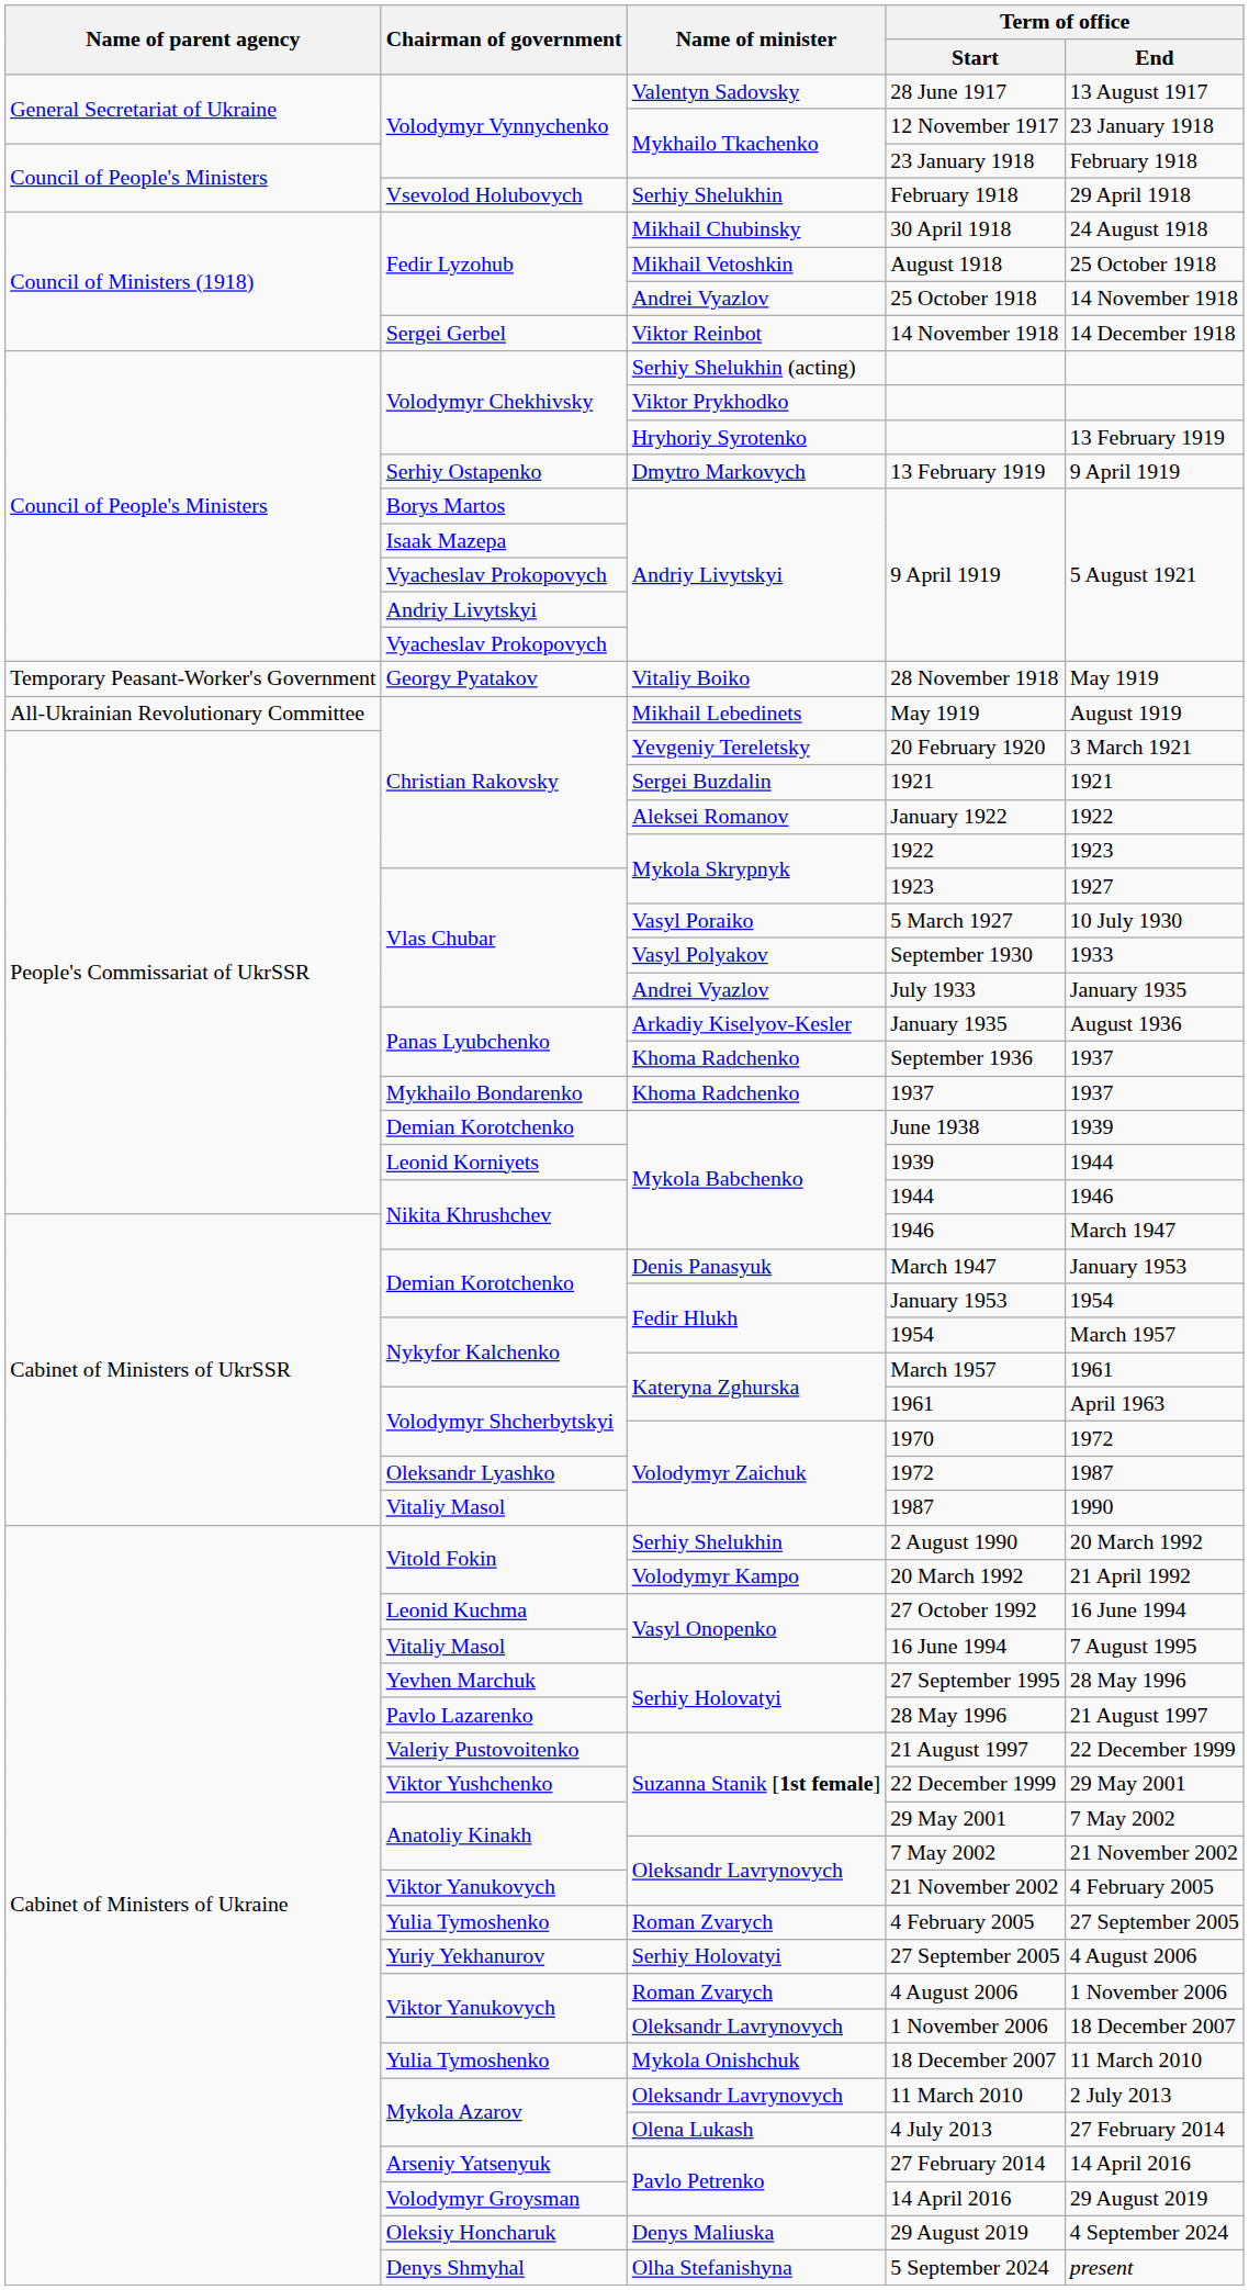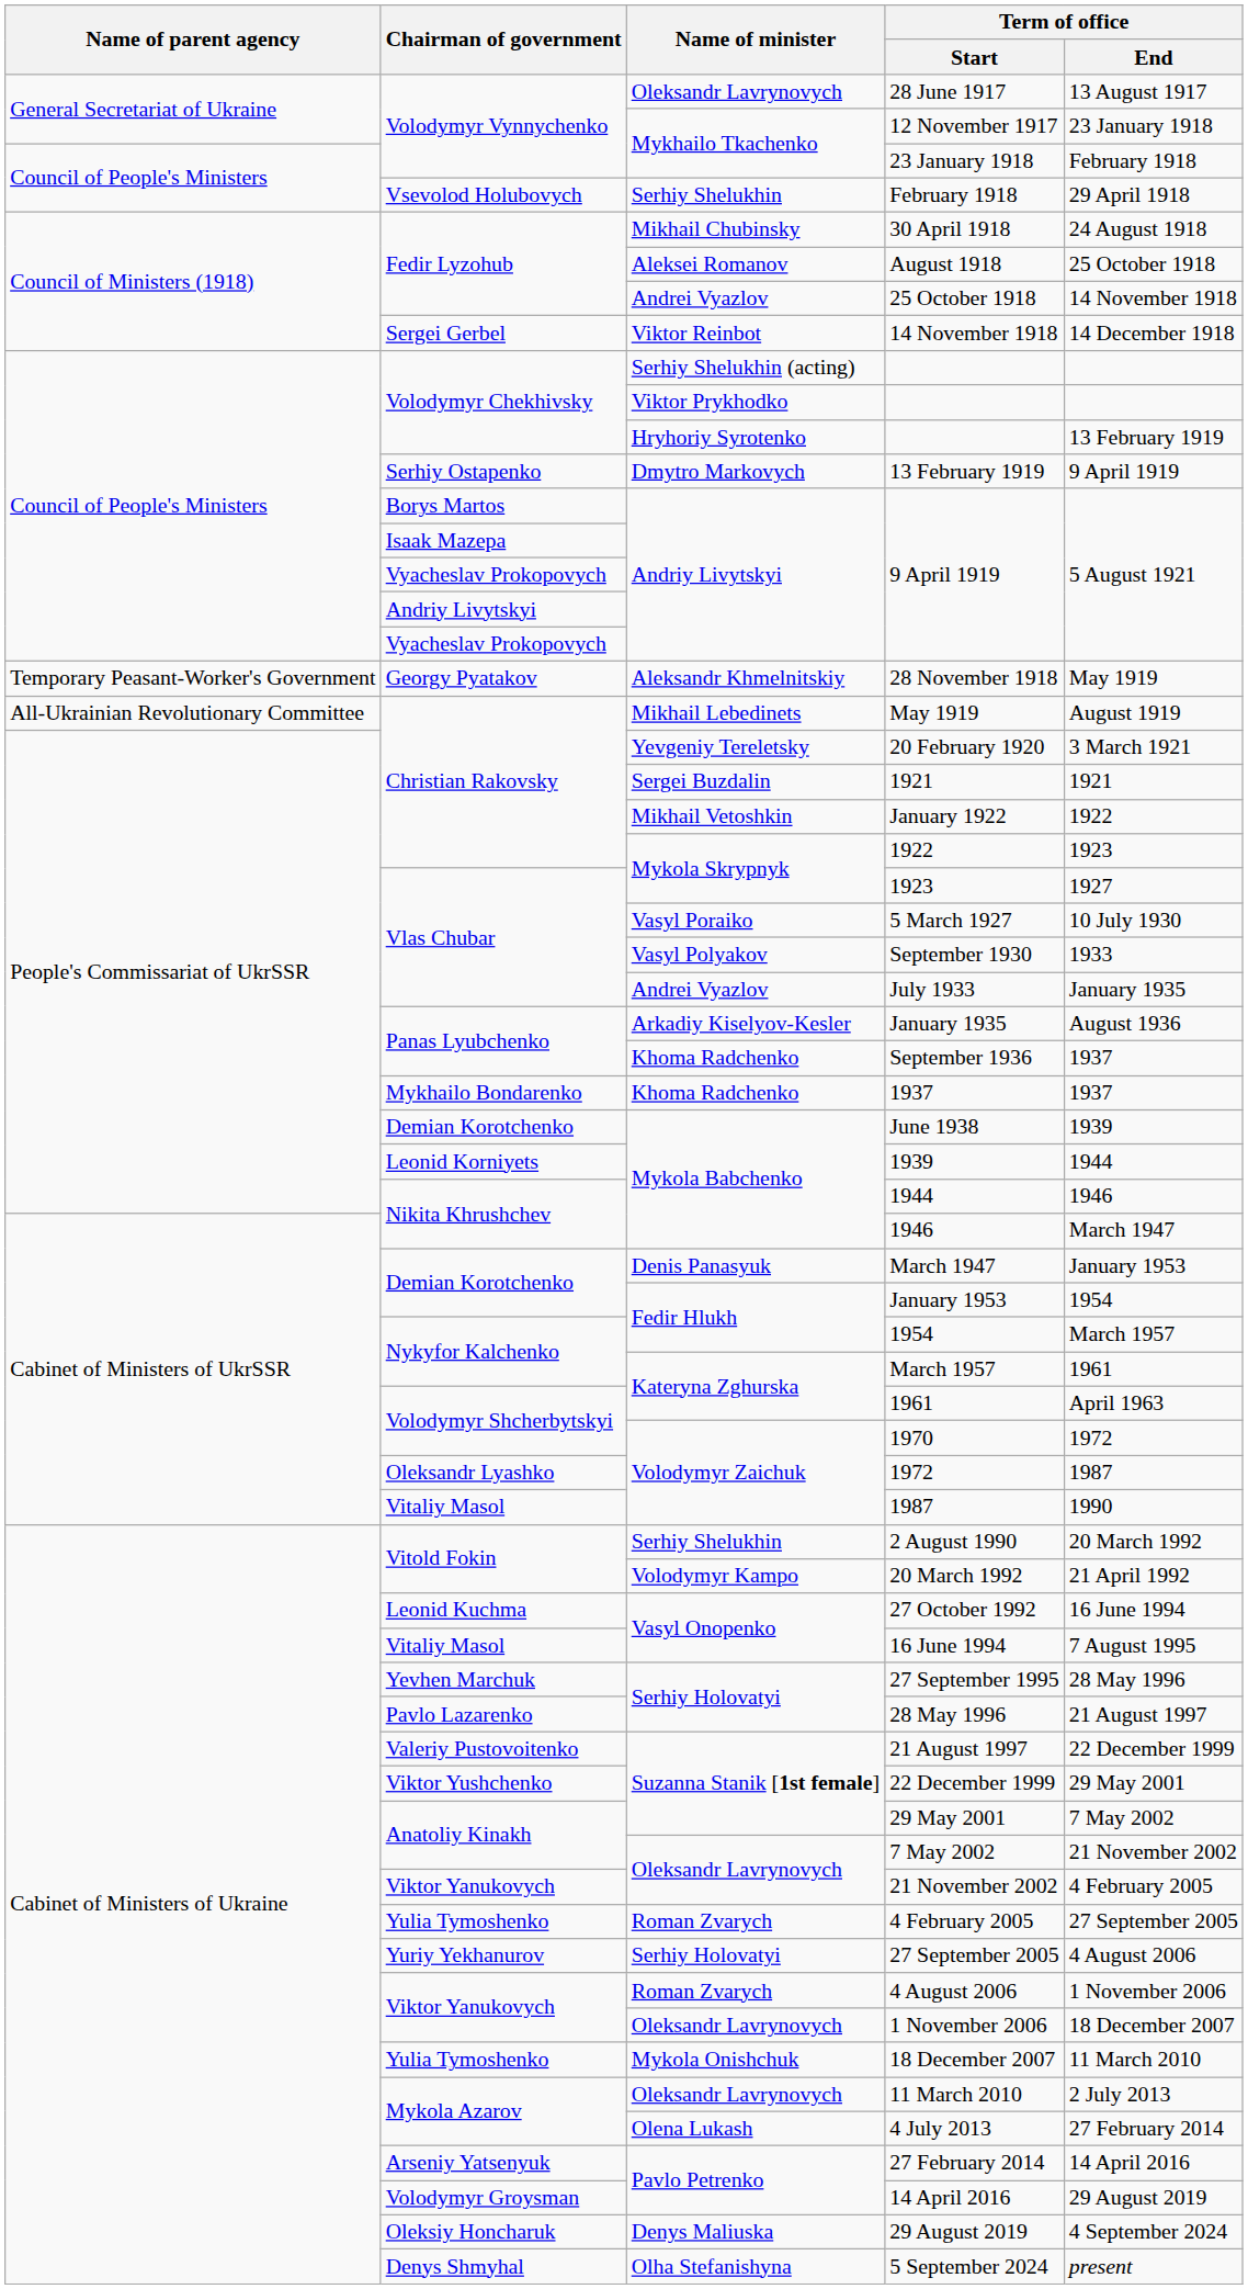 <table class="wikitable">
 <tr>
 <th rowspan="2">Name of parent agency</th>
 <th rowspan="2">Chairman of government</th>
 <th rowspan="2">Name of minister</th>
 <th colspan="2">Term of office</th>
 </tr>
 <tr>
 <th>Start</th>
 <th>End</th>
 </tr>
 <tr>
 <td rowspan="2"><a href='#'>General Secretariat of Ukraine</a></td>
 <td rowspan="3"><a href='#'>Volodymyr Vynnychenko</a></td>
-<td><a href='#'>Valentyn Sadovsky</a></td>
+<td><a href='#'>Oleksandr Lavrynovych</a></td>
 <td>28 June 1917</td>
 <td>13 August 1917</td>
 </tr>
 <tr>
 <td rowspan="2"><a href='#'>Mykhailo Tkachenko</a></td>
 <td>12 November 1917</td>
 <td>23 January 1918</td>
 </tr>
 <tr>
 <td rowspan="2"><a href='#'>Council of People's Ministers</a></td>
 <td>23 January 1918</td>
 <td>February 1918</td>
 </tr>
 <tr>
 <td><a href='#'>Vsevolod Holubovych</a></td>
 <td><a href='#'>Serhiy Shelukhin</a></td>
 <td>February 1918</td>
 <td>29 April 1918</td>
 </tr>
 <tr>
 <td rowspan="4"><a href='#'>Council of Ministers (1918)</a></td>
 <td rowspan="3"><a href='#'>Fedir Lyzohub</a></td>
 <td><a href='#'>Mikhail Chubinsky</a></td>
 <td>30 April 1918</td>
 <td>24 August 1918</td>
 </tr>
 <tr>
-<td><a href='#'>Mikhail Vetoshkin</a></td>
+<td><a href='#'>Aleksei Romanov</a></td>
 <td>August 1918</td>
 <td>25 October 1918</td>
 </tr>
 <tr>
 <td><a href='#'>Andrei Vyazlov</a></td>
 <td>25 October 1918</td>
 <td>14 November 1918</td>
 </tr>
 <tr>
 <td><a href='#'>Sergei Gerbel</a></td>
 <td><a href='#'>Viktor Reinbot</a></td>
 <td>14 November 1918</td>
 <td>14 December 1918</td>
 </tr>
 <tr>
 <td rowspan="9"><a href='#'>Council of People's Ministers</a></td>
 <td rowspan="3"><a href='#'>Volodymyr Chekhivsky</a></td>
 <td><a href='#'>Serhiy Shelukhin</a> (acting)</td>
 <td></td>
 <td></td>
 </tr>
 <tr>
 <td><a href='#'>Viktor Prykhodko</a></td>
 <td></td>
 <td></td>
 </tr>
 <tr>
 <td><a href='#'>Hryhoriy Syrotenko</a></td>
 <td></td>
 <td>13 February 1919</td>
 </tr>
 <tr>
 <td><a href='#'>Serhiy Ostapenko</a></td>
 <td><a href='#'>Dmytro Markovych</a></td>
 <td>13 February 1919</td>
 <td>9 April 1919</td>
 </tr>
 <tr>
 <td><a href='#'>Borys Martos</a></td>
 <td rowspan="5"><a href='#'>Andriy Livytskyi</a></td>
 <td rowspan="5">9 April 1919</td>
 <td rowspan="5">5 August 1921</td>
 </tr>
 <tr>
 <td><a href='#'>Isaak Mazepa</a></td>
 </tr>
 <tr>
 <td><a href='#'>Vyacheslav Prokopovych</a></td>
 </tr>
 <tr>
 <td><a href='#'>Andriy Livytskyi</a></td>
 </tr>
 <tr>
 <td><a href='#'>Vyacheslav Prokopovych</a></td>
 </tr>
 <tr>
 <td>Temporary Peasant-Worker's Government</td>
 <td><a href='#'>Georgy Pyatakov</a></td>
-<td><a href='#'>Vitaliy Boiko</a></td>
+<td><a href='#'>Aleksandr Khmelnitskiy</a></td>
 <td>28 November 1918</td>
 <td>May 1919</td>
 </tr>
 <tr>
 <td>All-Ukrainian Revolutionary Committee</td>
 <td rowspan="5"><a href='#'>Christian Rakovsky</a></td>
 <td><a href='#'>Mikhail Lebedinets</a></td>
 <td>May 1919</td>
 <td>August 1919</td>
 </tr>
 <tr>
 <td rowspan="14">People's Commissariat of UkrSSR</td>
 <td><a href='#'>Yevgeniy Tereletsky</a></td>
 <td>20 February 1920</td>
 <td>3 March 1921</td>
 </tr>
 <tr>
 <td><a href='#'>Sergei Buzdalin</a></td>
 <td>1921</td>
 <td>1921</td>
 </tr>
 <tr>
-<td><a href='#'>Aleksei Romanov</a></td>
+<td><a href='#'>Mikhail Vetoshkin</a></td>
 <td>January 1922</td>
 <td>1922</td>
 </tr>
 <tr>
 <td rowspan="2"><a href='#'>Mykola Skrypnyk</a></td>
 <td>1922</td>
 <td>1923</td>
 </tr>
 <tr>
 <td rowspan="4"><a href='#'>Vlas Chubar</a></td>
 <td>1923</td>
 <td>1927</td>
 </tr>
 <tr>
 <td><a href='#'>Vasyl Poraiko</a></td>
 <td>5 March 1927</td>
 <td>10 July 1930</td>
 </tr>
 <tr>
 <td><a href='#'>Vasyl Polyakov</a></td>
 <td>September 1930</td>
 <td>1933</td>
 </tr>
 <tr>
 <td><a href='#'>Andrei Vyazlov</a></td>
 <td>July 1933</td>
 <td>January 1935</td>
 </tr>
 <tr>
 <td rowspan="2"><a href='#'>Panas Lyubchenko</a></td>
 <td><a href='#'>Arkadiy Kiselyov-Kesler</a></td>
 <td>January 1935</td>
 <td>August 1936</td>
 </tr>
 <tr>
 <td><a href='#'>Khoma Radchenko</a></td>
 <td>September 1936</td>
 <td>1937</td>
 </tr>
 <tr>
 <td><a href='#'>Mykhailo Bondarenko</a></td>
 <td><a href='#'>Khoma Radchenko</a></td>
 <td>1937</td>
 <td>1937</td>
 </tr>
 <tr>
 <td><a href='#'>Demian Korotchenko</a></td>
 <td rowspan="4"><a href='#'>Mykola Babchenko</a></td>
 <td>June 1938</td>
 <td>1939</td>
 </tr>
 <tr>
 <td><a href='#'>Leonid Korniyets</a></td>
 <td>1939</td>
 <td>1944</td>
 </tr>
 <tr>
 <td rowspan="2"><a href='#'>Nikita Khrushchev</a></td>
 <td>1944</td>
 <td>1946</td>
 </tr>
 <tr>
 <td rowspan="9">Cabinet of Ministers of UkrSSR</td>
 <td>1946</td>
 <td>March 1947</td>
 </tr>
 <tr>
 <td rowspan="2"><a href='#'>Demian Korotchenko</a></td>
 <td><a href='#'>Denis Panasyuk</a></td>
 <td>March 1947</td>
 <td>January 1953</td>
 </tr>
 <tr>
 <td rowspan="2"><a href='#'>Fedir Hlukh</a></td>
 <td>January 1953</td>
 <td>1954</td>
 </tr>
 <tr>
 <td rowspan="2"><a href='#'>Nykyfor Kalchenko</a></td>
 <td>1954</td>
 <td>March 1957</td>
 </tr>
 <tr>
 <td rowspan="2"><a href='#'>Kateryna Zghurska</a></td>
 <td>March 1957</td>
 <td>1961</td>
 </tr>
 <tr>
 <td rowspan="2"><a href='#'>Volodymyr Shcherbytskyi</a></td>
 <td>1961</td>
 <td>April 1963</td>
 </tr>
 <tr>
 <td rowspan="3"><a href='#'>Volodymyr Zaichuk</a></td>
 <td>1970</td>
 <td>1972</td>
 </tr>
 <tr>
 <td><a href='#'>Oleksandr Lyashko</a></td>
 <td>1972</td>
 <td>1987</td>
 </tr>
 <tr>
 <td><a href='#'>Vitaliy Masol</a></td>
 <td>1987</td>
 <td>1990</td>
 </tr>
 <tr>
 <td rowspan="22">Cabinet of Ministers of Ukraine</td>
 <td rowspan="2"><a href='#'>Vitold Fokin</a></td>
 <td><a href='#'>Serhiy Shelukhin</a></td>
 <td>2 August 1990</td>
 <td>20 March 1992</td>
 </tr>
 <tr>
 <td><a href='#'>Volodymyr Kampo</a></td>
 <td>20 March 1992</td>
 <td>21 April 1992</td>
 </tr>
 <tr>
 <td><a href='#'>Leonid Kuchma</a></td>
 <td rowspan="2"><a href='#'>Vasyl Onopenko</a></td>
 <td>27 October 1992</td>
 <td>16 June 1994</td>
 </tr>
 <tr>
 <td><a href='#'>Vitaliy Masol</a></td>
 <td>16 June 1994</td>
 <td>7 August 1995</td>
 </tr>
 <tr>
 <td><a href='#'>Yevhen Marchuk</a></td>
 <td rowspan="2"><a href='#'>Serhiy Holovatyi</a></td>
 <td>27 September 1995</td>
 <td>28 May 1996</td>
 </tr>
 <tr>
 <td><a href='#'>Pavlo Lazarenko</a></td>
 <td>28 May 1996</td>
 <td>21 August 1997</td>
 </tr>
 <tr>
 <td><a href='#'>Valeriy Pustovoitenko</a></td>
 <td rowspan="3"><a href='#'>Suzanna Stanik</a> [<strong>1st female</strong>]</td>
 <td>21 August 1997</td>
 <td>22 December 1999</td>
 </tr>
 <tr>
 <td><a href='#'>Viktor Yushchenko</a></td>
 <td>22 December 1999</td>
 <td>29 May 2001</td>
 </tr>
 <tr>
 <td rowspan="2"><a href='#'>Anatoliy Kinakh</a></td>
 <td>29 May 2001</td>
 <td>7 May 2002</td>
 </tr>
 <tr>
 <td rowspan="2"><a href='#'>Oleksandr Lavrynovych</a></td>
 <td>7 May 2002</td>
 <td>21 November 2002</td>
 </tr>
 <tr>
 <td><a href='#'>Viktor Yanukovych</a></td>
 <td>21 November 2002</td>
 <td>4 February 2005</td>
 </tr>
 <tr>
 <td><a href='#'>Yulia Tymoshenko</a></td>
 <td><a href='#'>Roman Zvarych</a></td>
 <td>4 February 2005</td>
 <td>27 September 2005</td>
 </tr>
 <tr>
 <td><a href='#'>Yuriy Yekhanurov</a></td>
 <td><a href='#'>Serhiy Holovatyi</a></td>
 <td>27 September 2005</td>
 <td>4 August 2006</td>
 </tr>
 <tr>
 <td rowspan="2"><a href='#'>Viktor Yanukovych</a></td>
 <td><a href='#'>Roman Zvarych</a></td>
 <td>4 August 2006</td>
 <td>1 November 2006</td>
 </tr>
 <tr>
 <td><a href='#'>Oleksandr Lavrynovych</a></td>
 <td>1 November 2006</td>
 <td>18 December 2007</td>
 </tr>
 <tr>
 <td><a href='#'>Yulia Tymoshenko</a></td>
 <td><a href='#'>Mykola Onishchuk</a></td>
 <td>18 December 2007</td>
 <td>11 March 2010</td>
 </tr>
 <tr>
 <td rowspan="2"><a href='#'>Mykola Azarov</a></td>
 <td><a href='#'>Oleksandr Lavrynovych</a></td>
 <td>11 March 2010</td>
 <td>2 July 2013</td>
 </tr>
 <tr>
 <td><a href='#'>Olena Lukash</a></td>
 <td>4 July 2013</td>
 <td>27 February 2014</td>
 </tr>
 <tr>
 <td><a href='#'>Arseniy Yatsenyuk</a></td>
 <td rowspan="2"><a href='#'>Pavlo Petrenko</a></td>
 <td>27 February 2014</td>
 <td>14 April 2016</td>
 </tr>
 <tr>
 <td><a href='#'>Volodymyr Groysman</a></td>
 <td>14 April 2016</td>
 <td>29 August 2019</td>
 </tr>
 <tr>
 <td><a href='#'>Oleksiy Honcharuk</a></td>
 <td><a href='#'>Denys Maliuska</a></td>
 <td>29 August 2019</td>
 <td>4 September 2024</td>
 </tr>
 <tr>
 <td><a href='#'>Denys Shmyhal</a></td>
 <td><a href='#'>Olha Stefanishyna</a></td>
 <td>5 September 2024</td>
 <td><em>present</em></td>
 </tr>
 </table>
